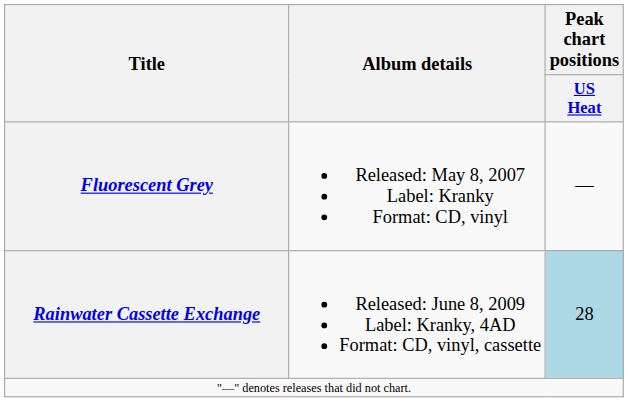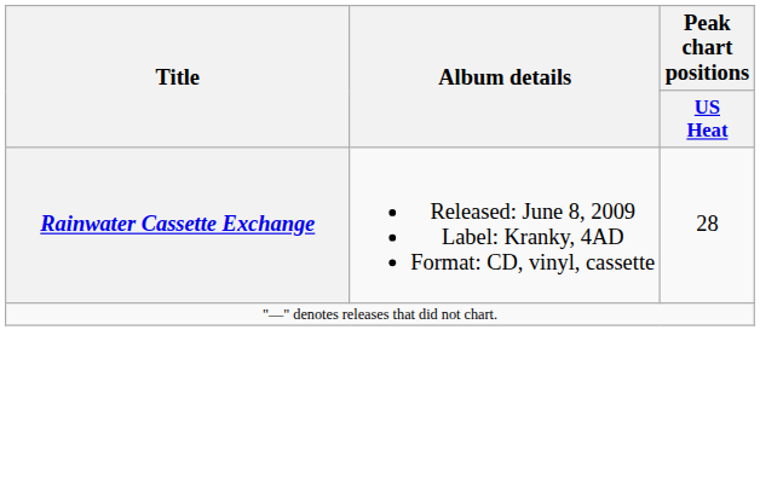 <table class="wikitable plainrowheaders" style="text-align:center;">
 <tr>
 <th rowspan="2" style="width:15em;">Title</th>
 <th rowspan="2">Album details</th>
 <th>Peak chart positions</th>
 </tr>
 <tr>
 <th style="width:2.5em;font-size:90%"><a href='#'>US<br>Heat</a><br></th>
 </tr>
 <tr>
-<th scope="row"><em><a href='#'>Fluorescent Grey</a></em></th>
-<td><br><ul><li>Released: May 8, 2007</li><li>Label: Kranky</li><li>Format: CD, vinyl</li></ul></td>
-<td>—</td>
-</tr>
-<tr>
 <th scope="row"><em><a href='#'>Rainwater Cassette Exchange</a></em></th>
 <td><br><ul><li>Released: June 8, 2009</li><li>Label: Kranky, 4AD</li><li>Format: CD, vinyl, cassette</li></ul></td>
-<td style="background: lightblue;">28</td>
+<td>28</td>
 </tr>
 <tr>
 <td colspan="3" style="text-align:center; font-size:8pt;">"—" denotes releases that did not chart.</td>
 </tr>
 </table>
